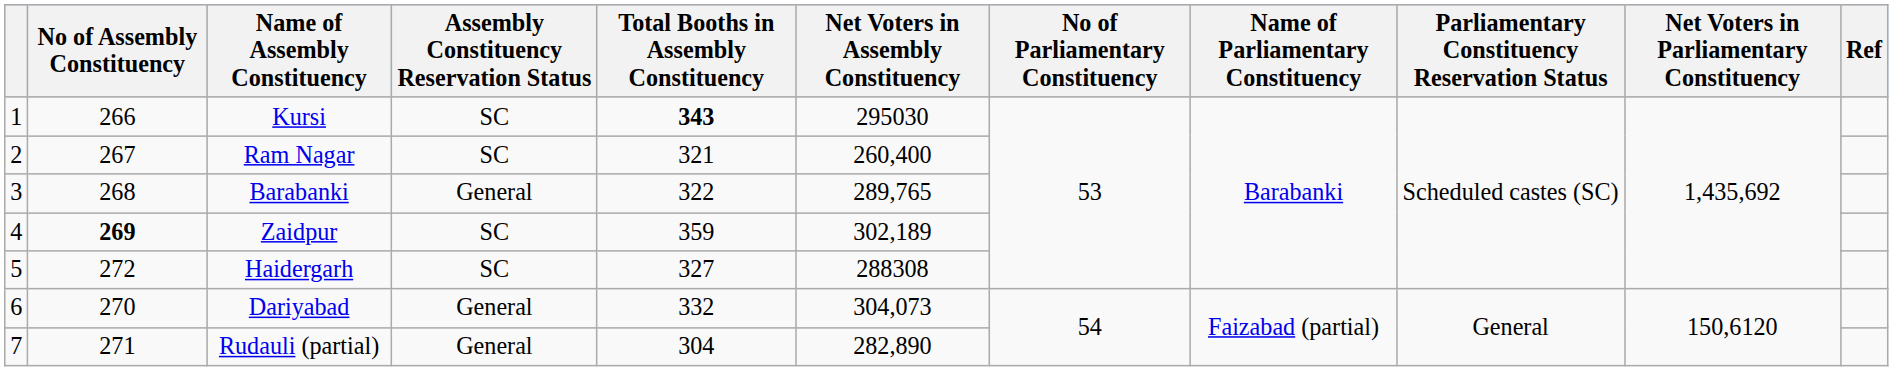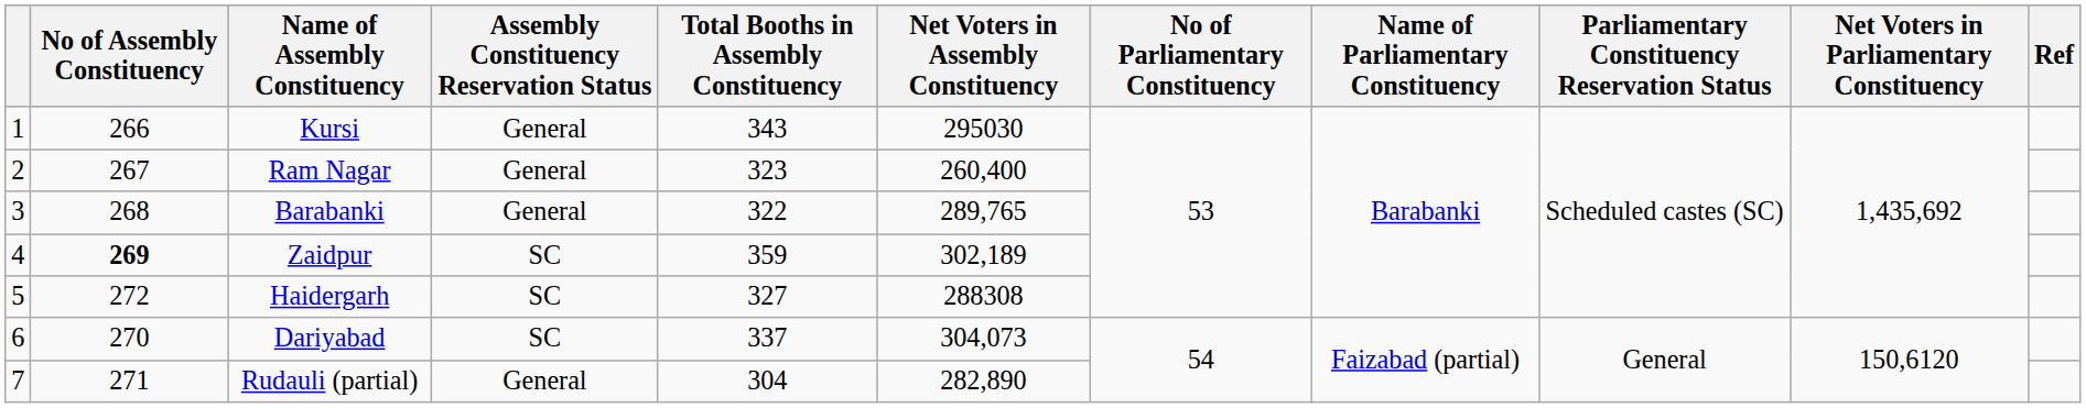 <table class="wikitable" style="text-align:center; border:1px solid black;">
 <tr style="background:#9cf;">
 <th></th>
 <th>No of Assembly Constituency</th>
 <th>Name of Assembly Constituency</th>
 <th>Assembly Constituency Reservation Status</th>
 <th>Total Booths in Assembly Constituency</th>
 <th>Net Voters in Assembly Constituency</th>
 <th>No of Parliamentary Constituency</th>
 <th>Name of Parliamentary Constituency</th>
 <th>Parliamentary Constituency Reservation Status</th>
 <th>Net Voters in Parliamentary Constituency</th>
 <th>Ref</th>
 </tr>
 <tr>
 <td>1</td>
 <td>266</td>
 <td><a href='#'>Kursi</a></td>
-<td>SC</td>
-<td><strong>343</strong></td>
+<td>General</td>
+<td>343</td>
 <td>295030</td>
 <td rowspan=5>53</td>
 <td rowspan=5><a href='#'>Barabanki</a></td>
 <td rowspan=5>Scheduled castes (SC)</td>
 <td rowspan=5>1,435,692</td>
 <td></td>
 </tr>
 <tr>
 <td>2</td>
 <td>267</td>
 <td><a href='#'>Ram Nagar</a></td>
-<td>SC</td>
-<td>321</td>
+<td>General</td>
+<td>323</td>
 <td>260,400</td>
 <td></td>
 </tr>
 <tr>
 <td>3</td>
 <td>268</td>
 <td><a href='#'>Barabanki</a></td>
 <td>General</td>
 <td>322</td>
 <td>289,765</td>
 <td></td>
 </tr>
 <tr>
 <td>4</td>
 <td><strong>269</strong></td>
 <td><a href='#'>Zaidpur</a></td>
 <td>SC</td>
 <td>359</td>
 <td>302,189</td>
 <td></td>
 </tr>
 <tr>
 <td>5</td>
 <td>272</td>
 <td><a href='#'>Haidergarh</a></td>
 <td>SC</td>
 <td>327</td>
 <td>288308</td>
 <td></td>
 </tr>
 <tr>
 <td>6</td>
 <td>270</td>
 <td><a href='#'>Dariyabad</a></td>
-<td>General</td>
-<td>332</td>
+<td>SC</td>
+<td>337</td>
 <td>304,073</td>
 <td rowspan=2>54</td>
 <td rowspan=2><a href='#'>Faizabad</a> (partial)</td>
 <td rowspan=2>General</td>
 <td rowspan=2>150,6120</td>
 <td></td>
 </tr>
 <tr>
 <td>7</td>
 <td>271</td>
 <td><a href='#'>Rudauli</a> (partial)</td>
 <td>General</td>
 <td>304</td>
 <td>282,890</td>
 <td></td>
 </tr>
 </table>
